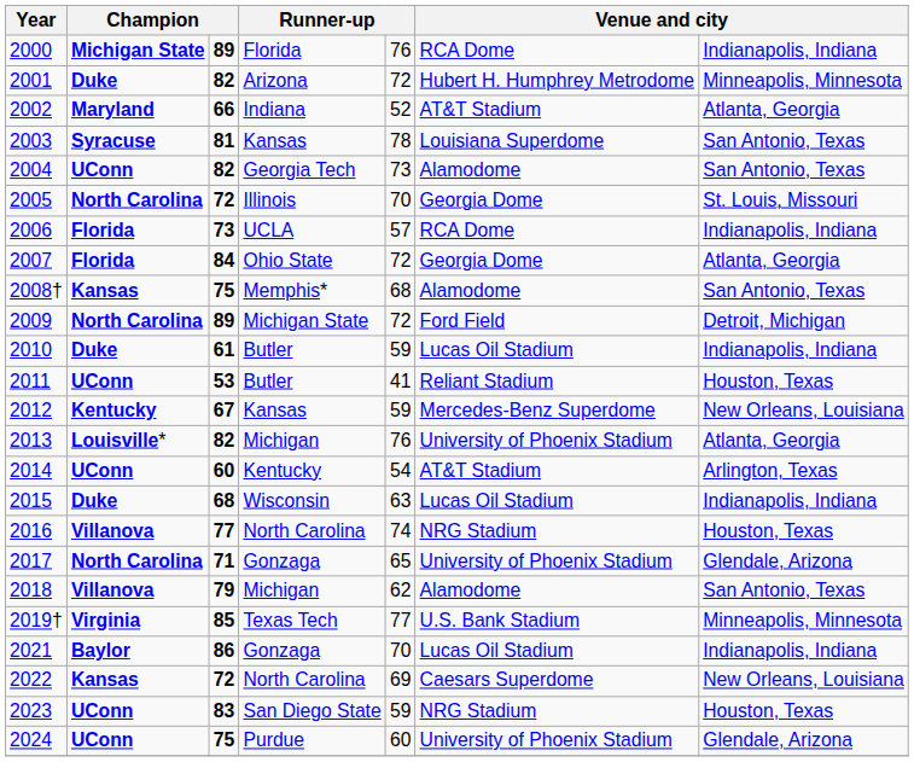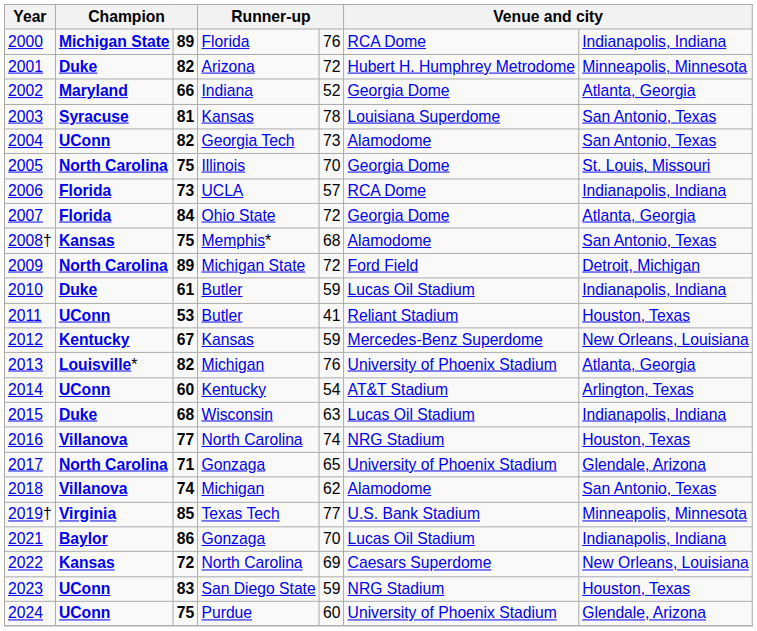 <table class="wikitable">
 <tr>
 <th>Year</th>
 <th colspan=2>Champion</th>
 <th colspan=2>Runner-up</th>
 <th colspan=2>Venue and city</th>
 </tr>
 <tr>
 <td><a href='#'>2000</a></td>
 <td><strong><a href='#'>Michigan State</a></strong> </td>
 <td><strong>89</strong></td>
 <td><a href='#'>Florida</a></td>
 <td>76</td>
 <td><a href='#'>RCA Dome</a></td>
 <td><a href='#'>Indianapolis, Indiana</a> </td>
 </tr>
 <tr>
 <td><a href='#'>2001</a></td>
 <td><strong><a href='#'>Duke</a></strong> </td>
 <td><strong>82</strong></td>
 <td><a href='#'>Arizona</a></td>
 <td>72</td>
 <td><a href='#'>Hubert H. Humphrey Metrodome</a></td>
 <td><a href='#'>Minneapolis, Minnesota</a> </td>
 </tr>
 <tr>
 <td><a href='#'>2002</a></td>
 <td><strong><a href='#'>Maryland</a></strong></td>
 <td><strong>66</strong></td>
 <td><a href='#'>Indiana</a></td>
 <td>52</td>
-<td><a href='#'>AT&T Stadium</a></td>
+<td><a href='#'>Georgia Dome</a></td>
 <td><a href='#'>Atlanta, Georgia</a> </td>
 </tr>
 <tr>
 <td><a href='#'>2003</a></td>
 <td><strong><a href='#'>Syracuse</a></strong></td>
 <td><strong>81</strong></td>
 <td><a href='#'>Kansas</a></td>
 <td>78</td>
 <td><a href='#'>Louisiana Superdome</a></td>
 <td><a href='#'>San Antonio, Texas</a> </td>
 </tr>
 <tr>
 <td><a href='#'>2004</a></td>
 <td><strong><a href='#'>UConn</a></strong> </td>
 <td><strong>82</strong></td>
 <td><a href='#'>Georgia Tech</a></td>
 <td>73</td>
 <td><a href='#'>Alamodome</a></td>
 <td><a href='#'>San Antonio, Texas</a> </td>
 </tr>
 <tr>
 <td><a href='#'>2005</a></td>
 <td><strong><a href='#'>North Carolina</a></strong> </td>
-<td><strong>72</strong></td>
+<td><strong>75</strong></td>
 <td><a href='#'>Illinois</a></td>
 <td>70</td>
 <td><a href='#'>Georgia Dome</a></td>
 <td><a href='#'>St. Louis, Missouri</a> </td>
 </tr>
 <tr>
 <td><a href='#'>2006</a></td>
 <td><strong><a href='#'>Florida</a></strong></td>
 <td><strong>73</strong></td>
 <td><a href='#'>UCLA</a></td>
 <td>57</td>
 <td><a href='#'>RCA Dome</a></td>
 <td><a href='#'>Indianapolis, Indiana</a> </td>
 </tr>
 <tr>
 <td><a href='#'>2007</a></td>
 <td><strong><a href='#'>Florida</a></strong> </td>
 <td><strong>84</strong></td>
 <td><a href='#'>Ohio State</a></td>
 <td>72</td>
 <td><a href='#'>Georgia Dome</a></td>
 <td><a href='#'>Atlanta, Georgia</a> </td>
 </tr>
 <tr>
 <td><a href='#'>2008</a>†</td>
 <td><strong><a href='#'>Kansas</a></strong> </td>
 <td><strong>75</strong></td>
 <td><a href='#'>Memphis</a>*</td>
 <td>68</td>
 <td><a href='#'>Alamodome</a></td>
 <td><a href='#'>San Antonio, Texas</a> </td>
 </tr>
 <tr>
 <td><a href='#'>2009</a></td>
 <td><strong><a href='#'>North Carolina</a></strong> </td>
 <td><strong>89</strong></td>
 <td><a href='#'>Michigan State</a></td>
 <td>72</td>
 <td><a href='#'>Ford Field</a></td>
 <td><a href='#'>Detroit, Michigan</a></td>
 </tr>
 <tr>
 <td><a href='#'>2010</a></td>
 <td><strong><a href='#'>Duke</a></strong> </td>
 <td><strong>61</strong></td>
 <td><a href='#'>Butler</a></td>
 <td>59</td>
 <td><a href='#'>Lucas Oil Stadium</a></td>
 <td><a href='#'>Indianapolis, Indiana</a> </td>
 </tr>
 <tr>
 <td><a href='#'>2011</a></td>
 <td><strong><a href='#'>UConn</a></strong> </td>
 <td><strong>53</strong></td>
 <td><a href='#'>Butler</a></td>
 <td>41</td>
 <td><a href='#'>Reliant Stadium</a></td>
 <td><a href='#'>Houston, Texas</a> </td>
 </tr>
 <tr>
 <td><a href='#'>2012</a></td>
 <td><strong><a href='#'>Kentucky</a></strong> </td>
 <td><strong>67</strong></td>
 <td><a href='#'>Kansas</a></td>
 <td>59</td>
 <td><a href='#'>Mercedes-Benz Superdome</a></td>
 <td><a href='#'>New Orleans, Louisiana</a> </td>
 </tr>
 <tr>
 <td><a href='#'>2013</a></td>
 <td><strong><a href='#'>Louisville</a></strong>* </td>
 <td><strong>82</strong></td>
 <td><a href='#'>Michigan</a></td>
 <td>76</td>
 <td><a href='#'>University of Phoenix Stadium</a></td>
 <td><a href='#'>Atlanta, Georgia</a> </td>
 </tr>
 <tr>
 <td><a href='#'>2014</a></td>
 <td><strong><a href='#'>UConn</a></strong> </td>
 <td><strong>60</strong></td>
 <td><a href='#'>Kentucky</a></td>
 <td>54</td>
 <td><a href='#'>AT&T Stadium</a></td>
 <td><a href='#'>Arlington, Texas</a></td>
 </tr>
 <tr>
 <td><a href='#'>2015</a></td>
 <td><strong><a href='#'>Duke</a></strong> </td>
 <td><strong>68</strong></td>
 <td><a href='#'>Wisconsin</a></td>
 <td>63</td>
 <td><a href='#'>Lucas Oil Stadium</a></td>
 <td><a href='#'>Indianapolis, Indiana</a> </td>
 </tr>
 <tr>
 <td><a href='#'>2016</a></td>
 <td><strong><a href='#'>Villanova</a></strong> </td>
 <td><strong>77</strong></td>
 <td><a href='#'>North Carolina</a></td>
 <td>74</td>
 <td><a href='#'>NRG Stadium</a></td>
 <td><a href='#'>Houston, Texas</a> </td>
 </tr>
 <tr>
 <td><a href='#'>2017</a></td>
 <td><strong><a href='#'>North Carolina</a></strong> </td>
 <td><strong>71</strong></td>
 <td><a href='#'>Gonzaga</a></td>
 <td>65</td>
 <td><a href='#'>University of Phoenix Stadium</a></td>
 <td><a href='#'>Glendale, Arizona</a></td>
 </tr>
 <tr>
 <td><a href='#'>2018</a></td>
 <td><strong><a href='#'>Villanova</a></strong> </td>
-<td><strong>79</strong></td>
+<td><strong>74</strong></td>
 <td><a href='#'>Michigan</a></td>
 <td>62</td>
 <td><a href='#'>Alamodome</a></td>
 <td><a href='#'>San Antonio, Texas</a> </td>
 </tr>
 <tr>
 <td><a href='#'>2019</a>†</td>
 <td><strong><a href='#'>Virginia</a></strong></td>
 <td><strong>85</strong></td>
 <td><a href='#'>Texas Tech</a></td>
 <td>77</td>
 <td><a href='#'>U.S. Bank Stadium</a></td>
 <td><a href='#'>Minneapolis, Minnesota</a> </td>
 </tr>
 <tr>
 <td><a href='#'>2021</a></td>
 <td><strong><a href='#'>Baylor</a></strong></td>
 <td><strong>86</strong></td>
 <td><a href='#'>Gonzaga</a></td>
 <td>70</td>
 <td><a href='#'>Lucas Oil Stadium</a></td>
 <td><a href='#'>Indianapolis, Indiana</a> </td>
 </tr>
 <tr>
 <td><a href='#'>2022</a></td>
 <td><strong><a href='#'>Kansas</a></strong> </td>
 <td><strong>72</strong></td>
 <td><a href='#'>North Carolina</a></td>
 <td>69</td>
 <td><a href='#'>Caesars Superdome</a></td>
 <td><a href='#'>New Orleans, Louisiana</a> </td>
 </tr>
 <tr>
 <td><a href='#'>2023</a></td>
 <td><strong><a href='#'>UConn</a></strong> </td>
 <td><strong>83</strong></td>
 <td><a href='#'>San Diego State</a></td>
 <td>59</td>
 <td><a href='#'>NRG Stadium</a></td>
 <td><a href='#'>Houston, Texas</a> </td>
 </tr>
 <tr>
 <td><a href='#'>2024</a></td>
 <td><strong><a href='#'>UConn</a></strong> </td>
 <td><strong>75</strong></td>
 <td><a href='#'>Purdue</a></td>
 <td>60</td>
 <td><a href='#'>University of Phoenix Stadium</a></td>
 <td><a href='#'>Glendale, Arizona</a> </td>
 </tr>
 <tr>
 </tr>
 </table>
